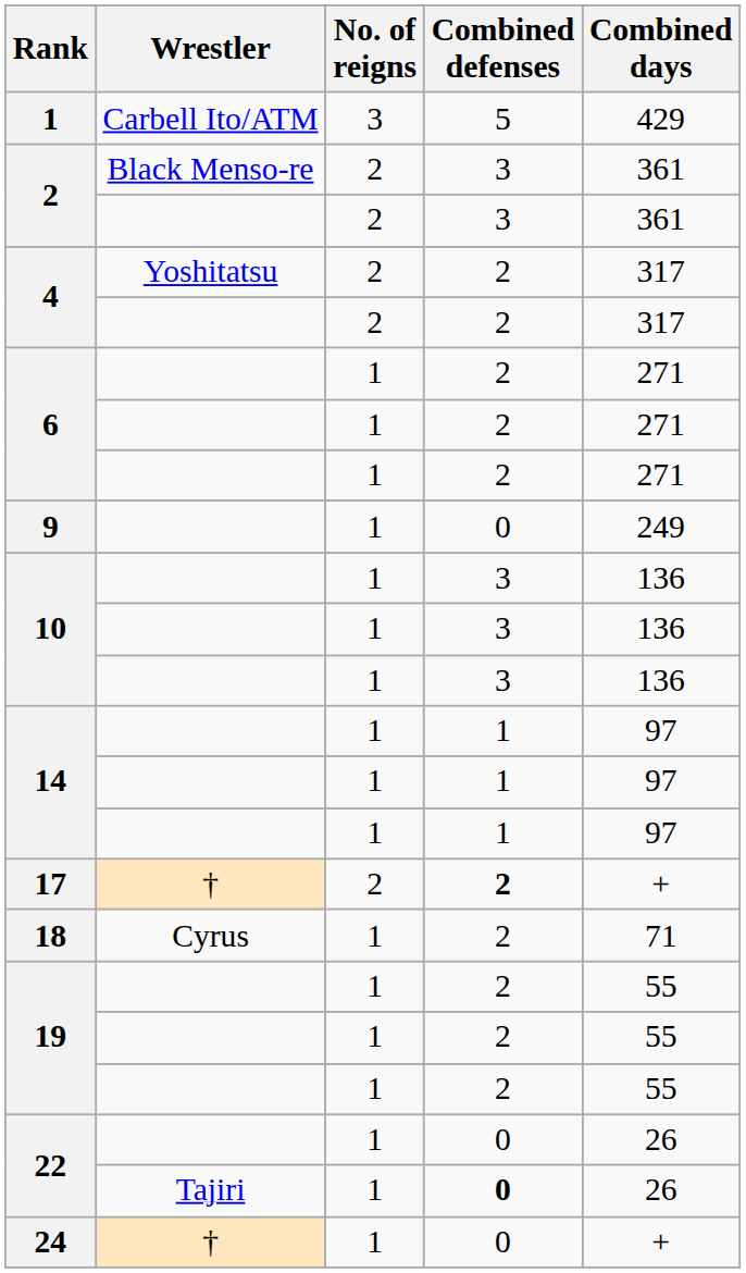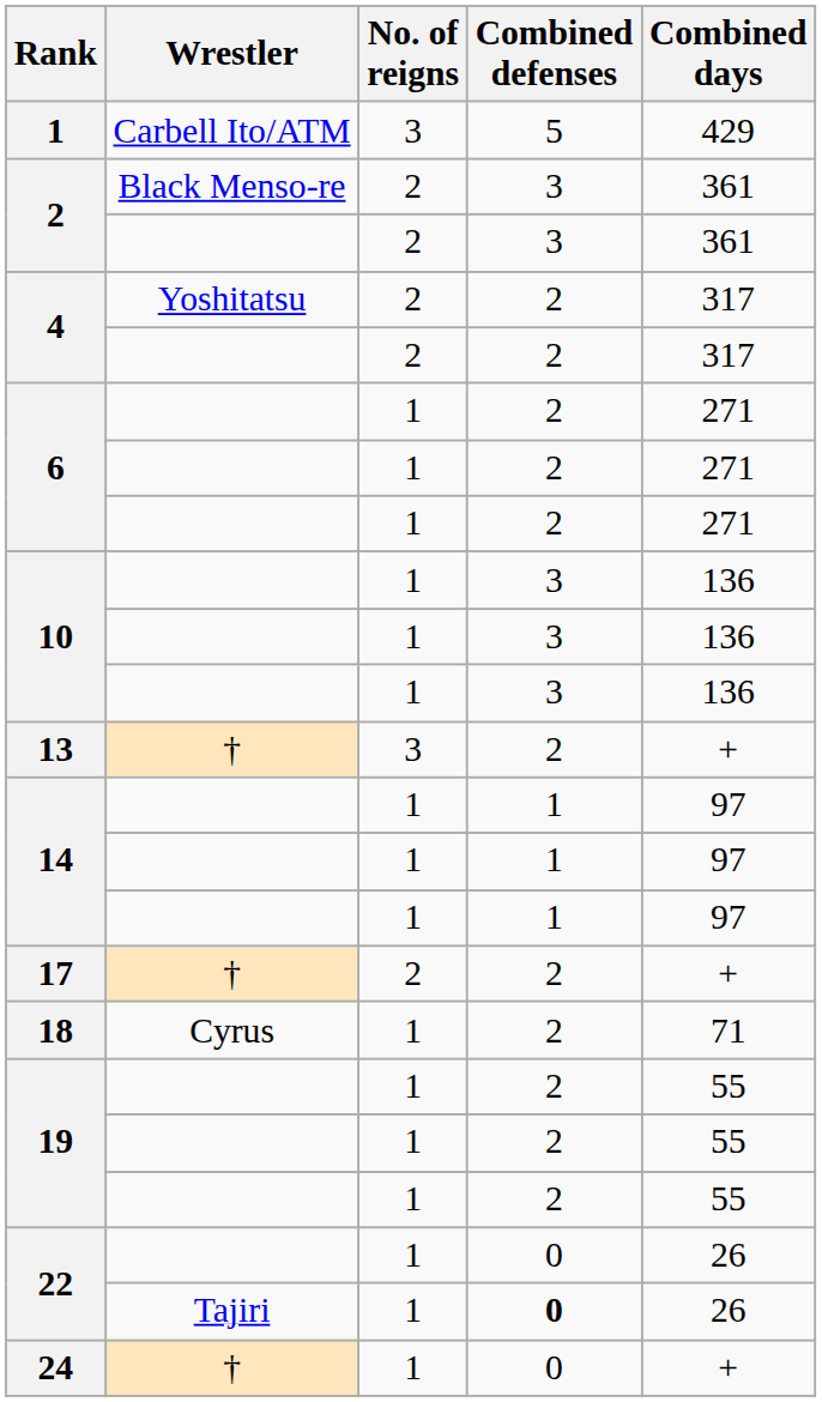 <table class="wikitable sortable" style="text-align: center">
 <tr>
 <th data-sort-type="number">Rank</th>
 <th>Wrestler</th>
 <th>No. of<br>reigns</th>
 <th>Combined<br>defenses</th>
 <th>Combined<br>days</th>
 </tr>
 <tr>
 <th>1</th>
 <td><a href='#'>Carbell Ito/ATM</a></td>
 <td>3</td>
 <td>5</td>
 <td>429</td>
 </tr>
 <tr>
 <th rowspan=2>2</th>
 <td><a href='#'>Black Menso-re</a></td>
 <td>2</td>
 <td>3</td>
 <td>361</td>
 </tr>
 <tr>
 <td></td>
 <td>2</td>
 <td>3</td>
 <td>361</td>
 </tr>
 <tr>
 <th rowspan=2>4</th>
 <td><a href='#'>Yoshitatsu</a></td>
 <td>2</td>
 <td>2</td>
 <td>317</td>
 </tr>
 <tr>
 <td></td>
 <td>2</td>
 <td>2</td>
 <td>317</td>
 </tr>
 <tr>
 <th rowspan=3>6</th>
 <td></td>
 <td>1</td>
 <td>2</td>
 <td>271</td>
 </tr>
 <tr>
 <td></td>
 <td>1</td>
 <td>2</td>
 <td>271</td>
 </tr>
 <tr>
 <td></td>
 <td>1</td>
 <td>2</td>
 <td>271</td>
 </tr>
 <tr>
-<th>9</th>
-<td></td>
-<td>1</td>
-<td>0</td>
-<td>249</td>
-</tr>
-<tr>
 <th rowspan=3>10</th>
 <td></td>
 <td>1</td>
 <td>3</td>
 <td>136</td>
 </tr>
 <tr>
 <td></td>
 <td>1</td>
 <td>3</td>
 <td>136</td>
 </tr>
 <tr>
 <td></td>
 <td>1</td>
 <td>3</td>
 <td>136</td>
+</tr>
+<tr>
+<th>13</th>
+<td style="background-color:#FFE6BD"> †</td>
+<td>3</td>
+<td>2</td>
+<td>+</td>
 </tr>
 <tr>
 <th rowspan=3>14</th>
 <td></td>
 <td>1</td>
 <td>1</td>
 <td>97</td>
 </tr>
 <tr>
 <td></td>
 <td>1</td>
 <td>1</td>
 <td>97</td>
 </tr>
 <tr>
 <td></td>
 <td>1</td>
 <td>1</td>
 <td>97</td>
 </tr>
 <tr>
 <th>17</th>
 <td style="background-color:#FFE6BD"> †</td>
 <td>2</td>
-<td><strong>2</strong></td>
+<td>2</td>
 <td>+</td>
 </tr>
 <tr>
 <th>18</th>
 <td>Cyrus</td>
 <td>1</td>
 <td>2</td>
 <td>71</td>
 </tr>
 <tr>
 <th rowspan=3>19</th>
 <td></td>
 <td>1</td>
 <td>2</td>
 <td>55</td>
 </tr>
 <tr>
 <td></td>
 <td>1</td>
 <td>2</td>
 <td>55</td>
 </tr>
 <tr>
 <td></td>
 <td>1</td>
 <td>2</td>
 <td>55</td>
 </tr>
 <tr>
 <th rowspan=2>22</th>
 <td></td>
 <td>1</td>
 <td>0</td>
 <td>26</td>
 </tr>
 <tr>
 <td><a href='#'>Tajiri</a></td>
 <td>1</td>
 <td><strong>0</strong></td>
 <td>26</td>
 </tr>
 <tr>
 <th>24</th>
 <td style="background-color:#FFE6BD"> †</td>
 <td>1</td>
 <td>0</td>
 <td>+</td>
 </tr>
 </table>
